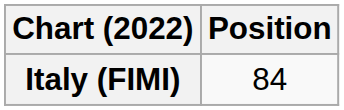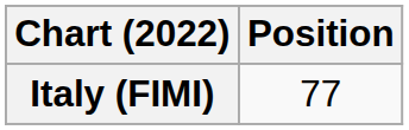 <table class="wikitable plainrowheaders" style="text-align:center;">
 <tr>
 <th>Chart (2022)</th>
 <th>Position</th>
 </tr>
 <tr>
 <th scope="row">Italy (FIMI)</th>
-<td>84</td>
+<td>77</td>
 </tr>
 </table>
